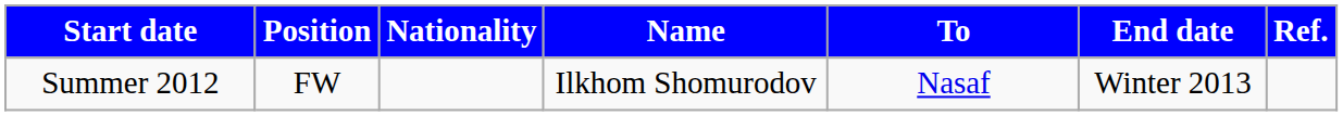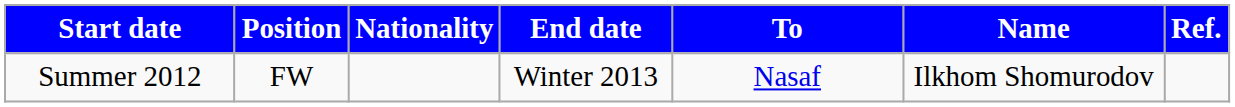 <table class="wikitable"  style="text-align:center; font-size:90%; ">
 <tr>
 <th style="background:#00f; color:white; width:140px;">Start date</th>
 <th style="background:#00f; color:white; width:50px;">Position</th>
 <th style="background:#00f; color:white; width:50px;">Nationality</th>
+<th style="background:#00f; color:white; width:100px;">End date</th>
+<th style="background:#00f; color:white; width:150px;">To</th>
 <th style="background:#00f; color:white; width:150px;">Name</th>
-<th style="background:#00f; color:white; width:150px;">To</th>
-<th style="background:#00f; color:white; width:100px;">End date</th>
 <th style="background:#00f; color:white; width:25px;">Ref.</th>
 </tr>
 <tr>
 <td>Summer 2012</td>
 <td>FW</td>
 <td></td>
+<td>Winter 2013</td>
+<td><a href='#'>Nasaf</a></td>
 <td>Ilkhom Shomurodov</td>
-<td><a href='#'>Nasaf</a></td>
-<td>Winter 2013</td>
 <td></td>
 </tr>
 </table>
